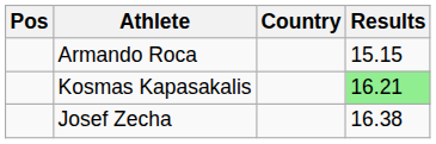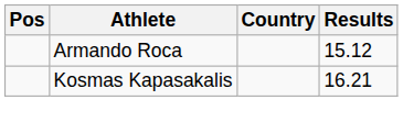 <table class="wikitable">
 <tr>
 <th>Pos</th>
 <th>Athlete</th>
 <th>Country</th>
 <th>Results</th>
 </tr>
 <tr>
 <td align="center"></td>
 <td>Armando Roca</td>
 <td></td>
-<td>15.15</td>
+<td>15.12</td>
 </tr>
 <tr>
 <td align="center"></td>
 <td>Kosmas Kapasakalis</td>
 <td></td>
-<td style="background: lightgreen;">16.21</td>
-</tr>
-<tr>
-<td align="center"></td>
-<td>Josef Zecha</td>
-<td></td>
-<td>16.38</td>
+<td>16.21</td>
 </tr>
 </table>
